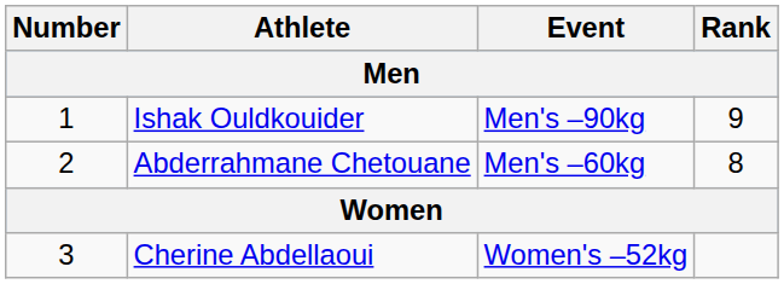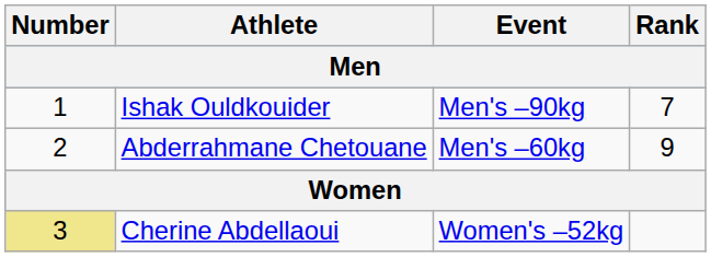 <table class="wikitable" style="font-size:100%">
 <tr>
 <th>Number</th>
 <th>Athlete</th>
 <th>Event</th>
 <th>Rank</th>
 </tr>
 <tr style="background:#9acdff;">
 <th colspan=4>Men</th>
 </tr>
 <tr align=center>
 <td>1</td>
 <td align=left><a href='#'>Ishak Ouldkouider</a></td>
 <td align=left><a href='#'>Men's –90kg</a></td>
-<td>9</td>
+<td>7</td>
 </tr>
 <tr align=center>
 <td>2</td>
 <td align=left><a href='#'>Abderrahmane Chetouane</a></td>
 <td align=left><a href='#'>Men's –60kg</a></td>
-<td>8</td>
+<td>9</td>
 </tr>
 <tr style="background:#9acdff;">
 <th colspan=4>Women</th>
 </tr>
 <tr align=center>
-<td>3</td>
+<td style="background: khaki;">3</td>
 <td align=left><a href='#'>Cherine Abdellaoui</a></td>
 <td align=left><a href='#'>Women's –52kg</a></td>
 <td></td>
 </tr>
 </table>
